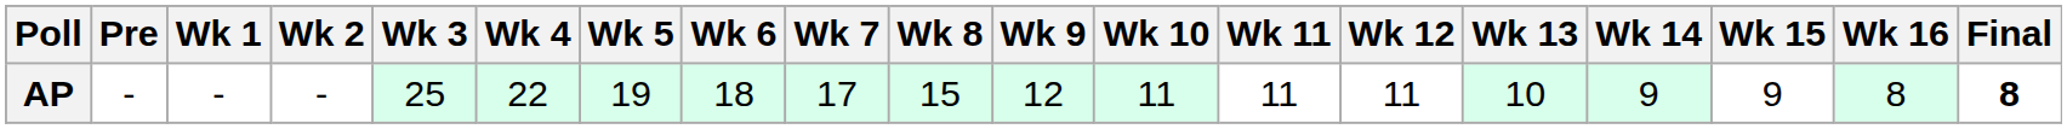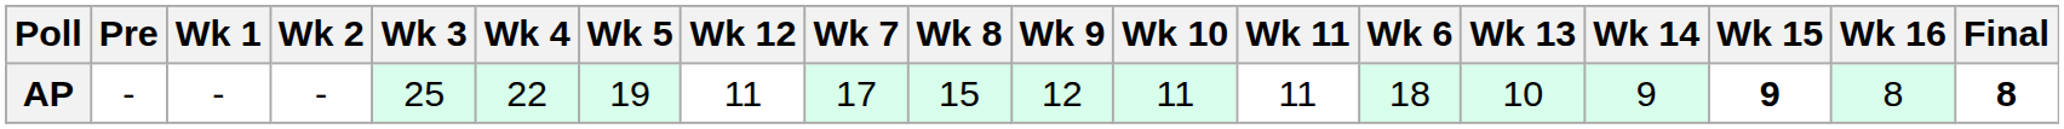 <table class="wikitable" style="white-space:nowrap;">
 <tr>
 <th>Poll</th>
 <th>Pre</th>
 <th>Wk 1</th>
 <th>Wk 2</th>
 <th>Wk 3</th>
 <th>Wk 4</th>
 <th>Wk 5</th>
-<th>Wk 6</th>
+<th>Wk 12</th>
 <th>Wk 7</th>
 <th>Wk 8</th>
 <th>Wk 9</th>
 <th>Wk 10</th>
 <th>Wk 11</th>
-<th>Wk 12</th>
+<th>Wk 6</th>
 <th>Wk 13</th>
 <th>Wk 14</th>
 <th>Wk 15</th>
 <th>Wk 16</th>
 <th>Final</th>
 </tr>
 <tr style="text-align:center;">
 <th>AP</th>
 <td style="background:#FFF;">-</td>
 <td style="background:#FFF;">-</td>
 <td style="background:#FFF;">-</td>
 <td style="background:#D8FFEB;">25</td>
 <td style="background:#D8FFEB;">22</td>
 <td style="background:#D8FFEB;">19</td>
-<td style="background:#D8FFEB;">18</td>
+<td style="background:#FFF;">11</td>
 <td style="background:#D8FFEB;">17</td>
 <td style="background:#D8FFEB;">15</td>
 <td style="background:#D8FFEB;">12</td>
 <td style="background:#D8FFEB;">11</td>
 <td style="background:#FFF;">11</td>
-<td style="background:#FFF;">11</td>
+<td style="background:#D8FFEB;">18</td>
 <td style="background:#D8FFEB;">10</td>
 <td style="background:#D8FFEB;">9</td>
-<td style="background:#FFF;">9</td>
+<td style="background:#FFF;"><strong>9</strong></td>
 <td style="background:#D8FFEB;">8</td>
 <td style="background:#FFF;"><strong>8</strong></td>
 </tr>
 </table>
